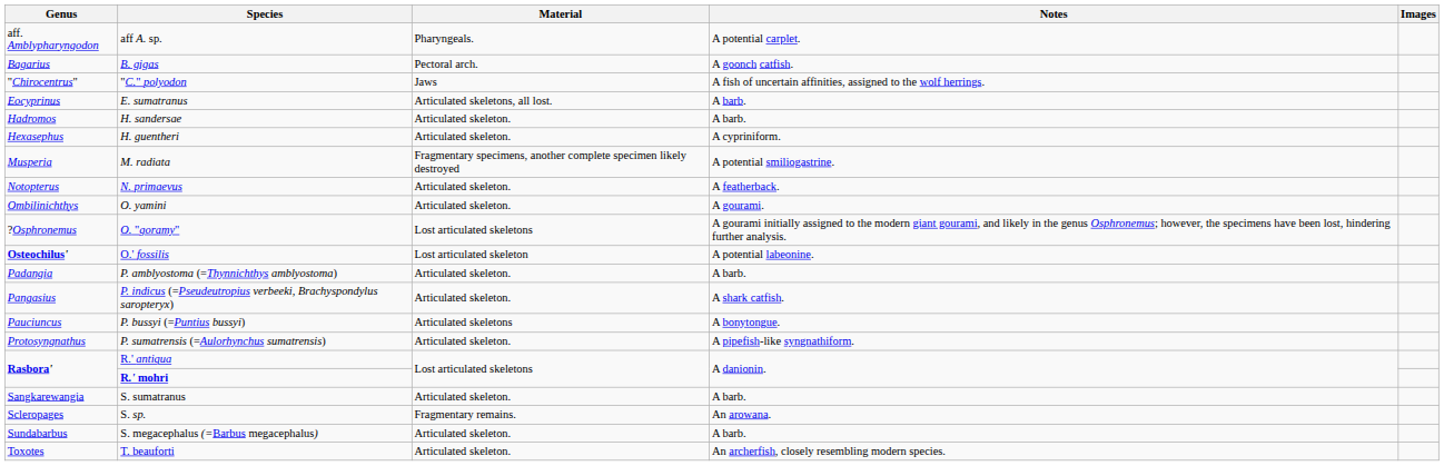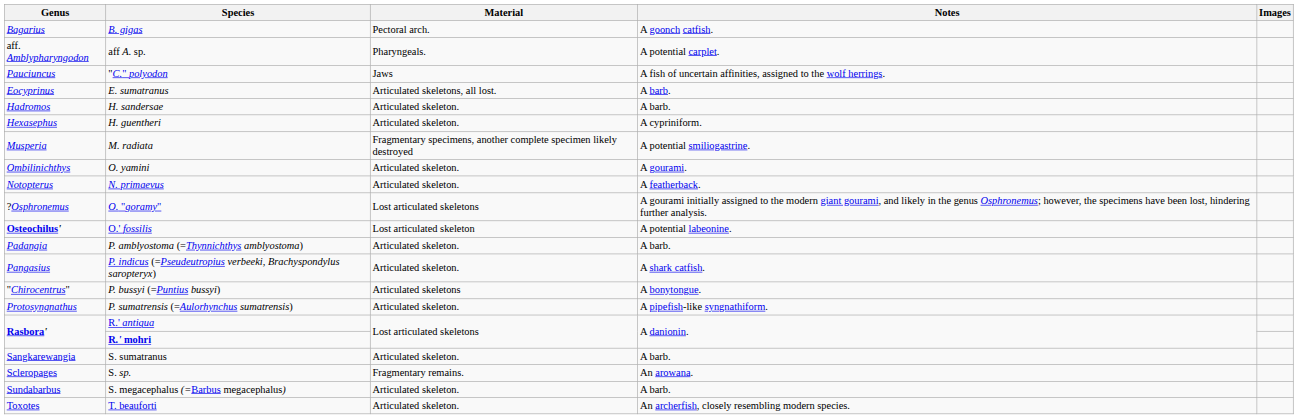 <table class="wikitable" align="center" width="100%">
 <tr>
 <th>Genus</th>
 <th>Species</th>
 <th>Material</th>
 <th>Notes</th>
 <th>Images</th>
 </tr>
 <tr>
+<td><em><a href='#'>Bagarius</a></em></td>
+<td><em><a href='#'>B. gigas</a></em></td>
+<td>Pectoral arch.</td>
+<td>A <a href='#'>goonch</a> <a href='#'>catfish</a>.</td>
+<td></td>
+</tr>
+<tr>
 <td>aff. <em><a href='#'>Amblypharyngodon</a></em></td>
 <td>aff <em>A.</em> sp.</td>
 <td>Pharyngeals.</td>
 <td>A potential <a href='#'>carplet</a>.</td>
 <td></td>
 </tr>
 <tr>
-<td><em><a href='#'>Bagarius</a></em></td>
-<td><em><a href='#'>B. gigas</a></em></td>
-<td>Pectoral arch.</td>
-<td>A <a href='#'>goonch</a> <a href='#'>catfish</a>.</td>
-<td></td>
-</tr>
-<tr>
-<td>"<em><a href='#'>Chirocentrus</a></em>"</td>
+<td><em><a href='#'>Pauciuncus</a></em></td>
 <td>"<em><a href='#'>C.</a></em><a href='#'>" <em>polyodon</em></a></td>
 <td>Jaws</td>
 <td>A fish of uncertain affinities, assigned to the <a href='#'>wolf herrings</a>.</td>
 <td></td>
 </tr>
 <tr>
 <td><em><a href='#'>Eocyprinus</a></em></td>
 <td><em>E. sumatranus</em></td>
 <td>Articulated skeletons, all lost.</td>
 <td>A <a href='#'>barb</a>.</td>
 <td></td>
 </tr>
 <tr>
 <td><em><a href='#'>Hadromos</a></em></td>
 <td><em>H. sandersae</em></td>
 <td>Articulated skeleton.</td>
 <td>A barb.</td>
 <td></td>
 </tr>
 <tr>
 <td><em><a href='#'>Hexasephus</a></em></td>
 <td><em>H. guentheri</em></td>
 <td>Articulated skeleton.</td>
 <td>A cypriniform.</td>
 <td></td>
 </tr>
 <tr>
 <td><em><a href='#'>Musperia</a></em></td>
 <td><em>M. radiata</em></td>
 <td>Fragmentary specimens, another complete specimen likely destroyed</td>
 <td>A potential <a href='#'>smiliogastrine</a>.</td>
 <td></td>
 </tr>
 <tr>
+<td><em><a href='#'>Ombilinichthys</a></em></td>
+<td><em>O. yamini</em></td>
+<td>Articulated skeleton.</td>
+<td>A <a href='#'>gourami</a>.</td>
+<td></td>
+</tr>
+<tr>
 <td><em><a href='#'>Notopterus</a></em></td>
 <td><em><a href='#'>N. primaevus</a></em></td>
 <td>Articulated skeleton.</td>
 <td>A <a href='#'>featherback</a>.</td>
-<td></td>
-</tr>
-<tr>
-<td><em><a href='#'>Ombilinichthys</a></em></td>
-<td><em>O. yamini</em></td>
-<td>Articulated skeleton.</td>
-<td>A <a href='#'>gourami</a>.</td>
 <td></td>
 </tr>
 <tr>
 <td>?<em><a href='#'>Osphronemus</a></em></td>
 <td><a href='#'><em>O.</em> "<em>goramy</em>"</a></td>
 <td>Lost articulated skeletons</td>
 <td>A gourami initially assigned to the modern <a href='#'>giant gourami</a>, and likely in the genus <em><a href='#'>Osphronemus</a></em>; however, the specimens have been lost, hindering further analysis.</td>
 <td></td>
 </tr>
 <tr>
 <td><strong><a href='#'>Osteochilus</a><em>'</td>
 <td><a href='#'></strong>O.</em>' <em>fossilis</em></a></td>
 <td>Lost articulated skeleton</td>
 <td>A potential <a href='#'>labeonine</a>.</td>
 <td></td>
 </tr>
 <tr>
 <td><em><a href='#'>Padangia</a></em></td>
 <td><em>P. amblyostoma</em> (=<em><a href='#'>Thynnichthys</a> amblyostoma</em>)</td>
 <td>Articulated skeleton.</td>
 <td>A barb.</td>
 <td></td>
 </tr>
 <tr>
 <td><em><a href='#'>Pangasius</a></em></td>
 <td><em><a href='#'>P. indicus</a></em> (=<em><a href='#'>Pseudeutropius</a> verbeeki</em>, <em>Brachyspondylus saropteryx</em>)</td>
 <td>Articulated skeleton.</td>
 <td>A <a href='#'>shark catfish</a>.</td>
 <td></td>
 </tr>
 <tr>
-<td><em><a href='#'>Pauciuncus</a></em></td>
+<td>"<em><a href='#'>Chirocentrus</a></em>"</td>
 <td><em>P. bussyi</em> (=<em><a href='#'>Puntius</a> bussyi</em>)</td>
 <td>Articulated skeletons</td>
 <td>A <a href='#'>bonytongue</a>.</td>
 <td></td>
 </tr>
 <tr>
 <td><em><a href='#'>Protosyngnathus</a></em></td>
 <td><em>P. sumatrensis</em> (=<em><a href='#'>Aulorhynchus</a> sumatrensis</em>)</td>
 <td>Articulated skeleton.</td>
 <td>A <a href='#'>pipefish</a>-like <a href='#'>syngnathiform</a>.</td>
 <td></td>
 </tr>
 <tr>
 <td rowspan="2"><strong><a href='#'>Rasbora</a><em>'</td>
 <td><a href='#'></strong>R</em>.' <em>antiqua</em></a></td>
 <td rowspan="2">Lost articulated skeletons</td>
 <td rowspan="2">A <a href='#'>danionin</a>.</td>
 <td></td>
 </tr>
 <tr>
 <td><a href='#'><strong>R<em>.' </em>mohri<em></a></td>
 <td></td>
 </tr>
 <tr>
 <td></em><a href='#'>Sangkarewangia</a><em></td>
 <td></em>S. sumatranus<em></td>
 <td>Articulated skeleton.</td>
 <td>A barb.</td>
 <td></td>
 </tr>
 <tr>
 <td></em><a href='#'>Scleropages</a><em></td>
 <td></em>S.<em> sp.</td>
 <td>Fragmentary remains.</td>
 <td>An <a href='#'>arowana</a>.</td>
 <td></td>
 </tr>
 <tr>
 <td></em><a href='#'>Sundabarbus</a><em></td>
 <td></em>S. megacephalus<em> (=</em><a href='#'>Barbus</a> megacephalus<em>)</td>
 <td>Articulated skeleton.</td>
 <td>A barb.</td>
 <td></td>
 </tr>
 <tr>
 <td></em><a href='#'>Toxotes</a><em></td>
 <td></em><a href='#'>T. beauforti</a><em></td>
 <td>Articulated skeleton.</td>
 <td>An <a href='#'>archerfish</a>, closely resembling modern species.</td>
 <td></td>
 </tr>
 </table>
